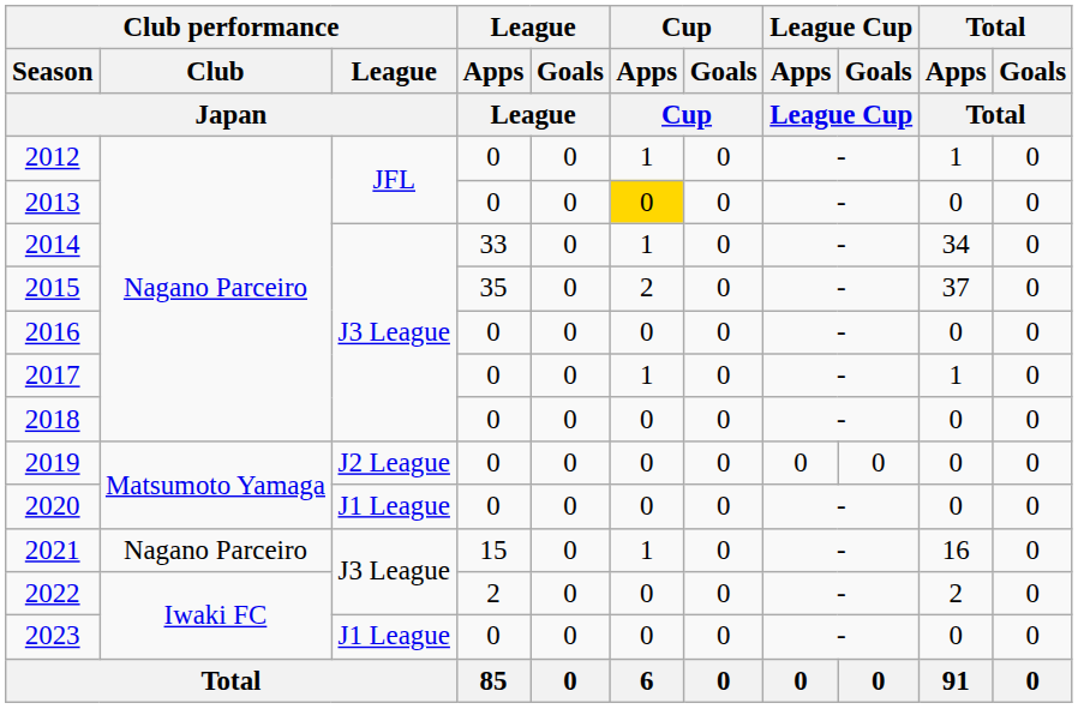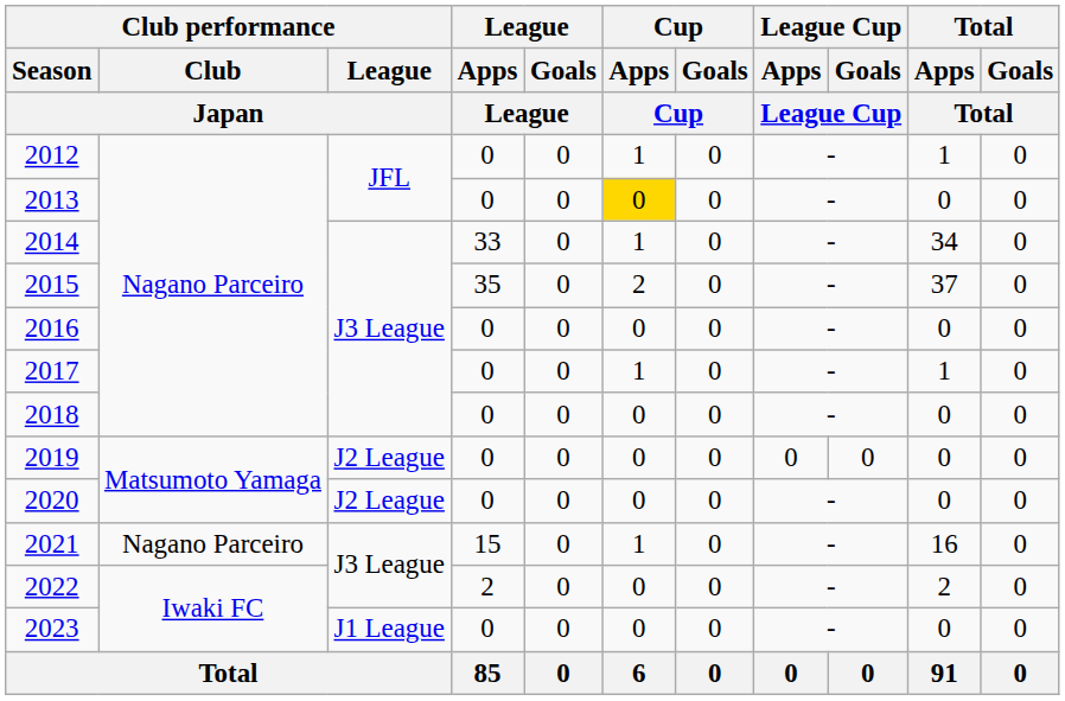 <table class="wikitable" style="text-align:center;">
 <tr>
 <th colspan=3>Club performance</th>
 <th colspan=2>League</th>
 <th colspan=2>Cup</th>
 <th colspan=2>League Cup</th>
 <th colspan=2>Total</th>
 </tr>
 <tr>
 <th>Season</th>
 <th>Club</th>
 <th>League</th>
 <th>Apps</th>
 <th>Goals</th>
 <th>Apps</th>
 <th>Goals</th>
 <th>Apps</th>
 <th>Goals</th>
 <th>Apps</th>
 <th>Goals</th>
 </tr>
 <tr>
 <th colspan=3>Japan</th>
 <th colspan=2>League</th>
 <th colspan=2><a href='#'>Cup</a></th>
 <th colspan=2><a href='#'>League Cup</a></th>
 <th colspan=2>Total</th>
 </tr>
 <tr>
 <td><a href='#'>2012</a></td>
 <td rowspan="7"><a href='#'>Nagano Parceiro</a></td>
 <td rowspan="2"><a href='#'>JFL</a></td>
 <td>0</td>
 <td>0</td>
 <td>1</td>
 <td>0</td>
 <td colspan="2">-</td>
 <td>1</td>
 <td>0</td>
 </tr>
 <tr>
 <td><a href='#'>2013</a></td>
 <td>0</td>
 <td>0</td>
 <td style="background: gold;">0</td>
 <td>0</td>
 <td colspan="2">-</td>
 <td>0</td>
 <td>0</td>
 </tr>
 <tr>
 <td><a href='#'>2014</a></td>
 <td rowspan="5"><a href='#'>J3 League</a></td>
 <td>33</td>
 <td>0</td>
 <td>1</td>
 <td>0</td>
 <td colspan="2">-</td>
 <td>34</td>
 <td>0</td>
 </tr>
 <tr>
 <td><a href='#'>2015</a></td>
 <td>35</td>
 <td>0</td>
 <td>2</td>
 <td>0</td>
 <td colspan="2">-</td>
 <td>37</td>
 <td>0</td>
 </tr>
 <tr>
 <td><a href='#'>2016</a></td>
 <td>0</td>
 <td>0</td>
 <td>0</td>
 <td>0</td>
 <td colspan="2">-</td>
 <td>0</td>
 <td>0</td>
 </tr>
 <tr>
 <td><a href='#'>2017</a></td>
 <td>0</td>
 <td>0</td>
 <td>1</td>
 <td>0</td>
 <td colspan="2">-</td>
 <td>1</td>
 <td>0</td>
 </tr>
 <tr>
 <td><a href='#'>2018</a></td>
 <td>0</td>
 <td>0</td>
 <td>0</td>
 <td>0</td>
 <td colspan="2">-</td>
 <td>0</td>
 <td>0</td>
 </tr>
 <tr>
 <td><a href='#'>2019</a></td>
 <td rowspan="2"><a href='#'>Matsumoto Yamaga</a></td>
 <td><a href='#'>J2 League</a></td>
 <td>0</td>
 <td>0</td>
 <td>0</td>
 <td>0</td>
 <td>0</td>
 <td>0</td>
 <td>0</td>
 <td>0</td>
 </tr>
 <tr>
 <td><a href='#'>2020</a></td>
-<td><a href='#'>J1 League</a></td>
+<td><a href='#'>J2 League</a></td>
 <td>0</td>
 <td>0</td>
 <td>0</td>
 <td>0</td>
 <td colspan="2">-</td>
 <td>0</td>
 <td>0</td>
 </tr>
 <tr>
 <td><a href='#'>2021</a></td>
 <td>Nagano Parceiro</td>
 <td rowspan="2">J3 League</td>
 <td>15</td>
 <td>0</td>
 <td>1</td>
 <td>0</td>
 <td colspan="2">-</td>
 <td>16</td>
 <td>0</td>
 </tr>
 <tr>
 <td><a href='#'>2022</a></td>
 <td rowspan="2"><a href='#'>Iwaki FC</a></td>
 <td>2</td>
 <td>0</td>
 <td>0</td>
 <td>0</td>
 <td colspan="2">-</td>
 <td>2</td>
 <td>0</td>
 </tr>
 <tr>
 <td><a href='#'>2023</a></td>
 <td><a href='#'>J1 League</a></td>
 <td>0</td>
 <td>0</td>
 <td>0</td>
 <td>0</td>
 <td colspan="2">-</td>
 <td>0</td>
 <td>0</td>
 </tr>
 <tr>
 <th colspan=3>Total</th>
 <th>85</th>
 <th>0</th>
 <th>6</th>
 <th>0</th>
 <th>0</th>
 <th>0</th>
 <th>91</th>
 <th>0</th>
 </tr>
 </table>
